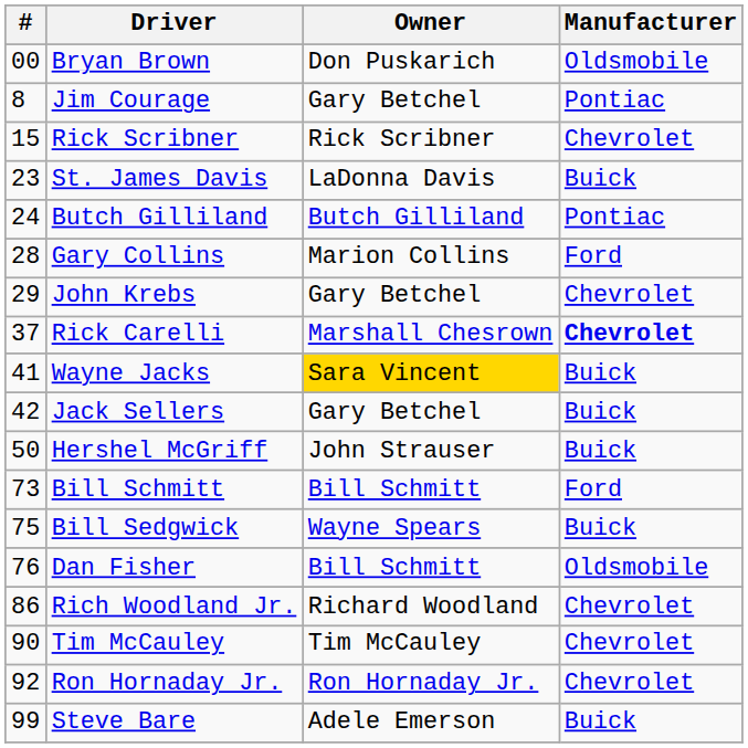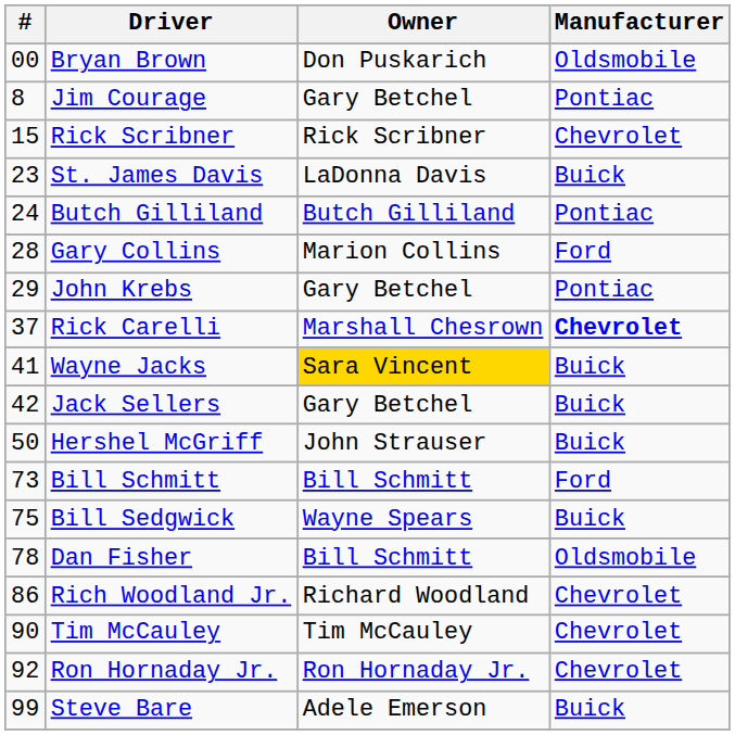 <table class="wikitable" style="font-size: 95%;">
 <tr>
 <th>#</th>
 <th>Driver</th>
 <th>Owner</th>
 <th>Manufacturer</th>
 </tr>
 <tr>
 <td>00</td>
 <td><a href='#'>Bryan Brown</a></td>
 <td>Don Puskarich</td>
 <td><a href='#'>Oldsmobile</a></td>
 </tr>
 <tr>
 <td>8</td>
 <td><a href='#'>Jim Courage</a></td>
 <td>Gary Betchel</td>
 <td><a href='#'>Pontiac</a></td>
 </tr>
 <tr>
 <td>15</td>
 <td><a href='#'>Rick Scribner</a></td>
 <td>Rick Scribner</td>
 <td><a href='#'>Chevrolet</a></td>
 </tr>
 <tr>
 <td>23</td>
 <td><a href='#'>St. James Davis</a></td>
 <td>LaDonna Davis</td>
 <td><a href='#'>Buick</a></td>
 </tr>
 <tr>
 <td>24</td>
 <td><a href='#'>Butch Gilliland</a></td>
 <td><a href='#'>Butch Gilliland</a></td>
 <td><a href='#'>Pontiac</a></td>
 </tr>
 <tr>
 <td>28</td>
 <td><a href='#'>Gary Collins</a></td>
 <td>Marion Collins</td>
 <td><a href='#'>Ford</a></td>
 </tr>
 <tr>
 <td>29</td>
 <td><a href='#'>John Krebs</a></td>
 <td>Gary Betchel</td>
-<td><a href='#'>Chevrolet</a></td>
+<td><a href='#'>Pontiac</a></td>
 </tr>
 <tr>
 <td>37</td>
 <td><a href='#'>Rick Carelli</a></td>
 <td><a href='#'>Marshall Chesrown</a></td>
 <td><strong><a href='#'>Chevrolet</a></strong></td>
 </tr>
 <tr>
 <td>41</td>
 <td><a href='#'>Wayne Jacks</a></td>
 <td style="background: gold;">Sara Vincent</td>
 <td><a href='#'>Buick</a></td>
 </tr>
 <tr>
 <td>42</td>
 <td><a href='#'>Jack Sellers</a></td>
 <td>Gary Betchel</td>
 <td><a href='#'>Buick</a></td>
 </tr>
 <tr>
 <td>50</td>
 <td><a href='#'>Hershel McGriff</a></td>
 <td>John Strauser</td>
 <td><a href='#'>Buick</a></td>
 </tr>
 <tr>
 <td>73</td>
 <td><a href='#'>Bill Schmitt</a></td>
 <td><a href='#'>Bill Schmitt</a></td>
 <td><a href='#'>Ford</a></td>
 </tr>
 <tr>
 <td>75</td>
 <td><a href='#'>Bill Sedgwick</a></td>
 <td><a href='#'>Wayne Spears</a></td>
 <td><a href='#'>Buick</a></td>
 </tr>
 <tr>
-<td>76</td>
+<td>78</td>
 <td><a href='#'>Dan Fisher</a></td>
 <td><a href='#'>Bill Schmitt</a></td>
 <td><a href='#'>Oldsmobile</a></td>
 </tr>
 <tr>
 <td>86</td>
 <td><a href='#'>Rich Woodland Jr.</a></td>
 <td>Richard Woodland</td>
 <td><a href='#'>Chevrolet</a></td>
 </tr>
 <tr>
 <td>90</td>
 <td><a href='#'>Tim McCauley</a></td>
 <td>Tim McCauley</td>
 <td><a href='#'>Chevrolet</a></td>
 </tr>
 <tr>
 <td>92</td>
 <td><a href='#'>Ron Hornaday Jr.</a></td>
 <td><a href='#'>Ron Hornaday Jr.</a></td>
 <td><a href='#'>Chevrolet</a></td>
 </tr>
 <tr>
 <td>99</td>
 <td><a href='#'>Steve Bare</a></td>
 <td>Adele Emerson</td>
 <td><a href='#'>Buick</a></td>
 </tr>
 </table>
